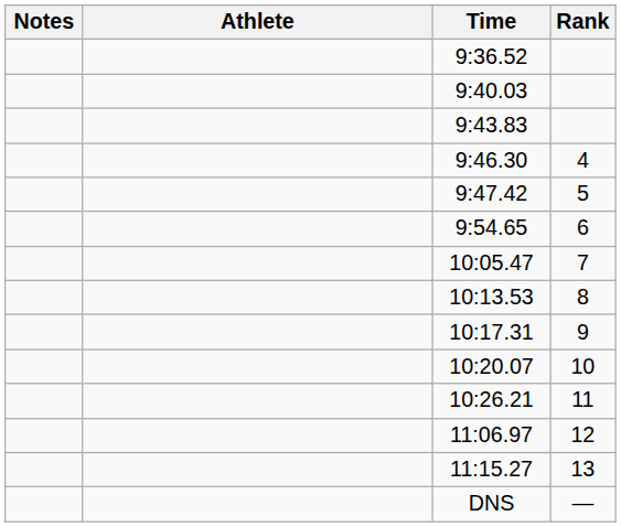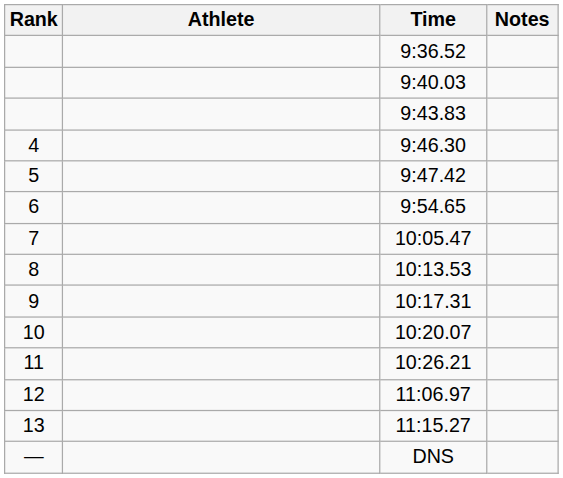 <table class="wikitable" style="text-align:center">
 <tr>
-<th width=50>Notes</th>
+<th width=40>Rank</th>
 <th width=250>Athlete</th>
 <th width=80>Time</th>
-<th width=40>Rank</th>
+<th width=50>Notes</th>
 </tr>
 <tr>
 <td></td>
 <td align=left></td>
 <td>9:36.52</td>
 <td></td>
 </tr>
 <tr>
 <td></td>
 <td align=left></td>
 <td>9:40.03</td>
 <td></td>
 </tr>
 <tr>
 <td></td>
 <td align=left></td>
 <td>9:43.83</td>
 <td></td>
 </tr>
 <tr>
-<td></td>
+<td>4</td>
 <td align=left></td>
 <td>9:46.30</td>
-<td>4</td>
+<td></td>
 </tr>
 <tr>
-<td></td>
+<td>5</td>
 <td align=left></td>
 <td>9:47.42</td>
-<td>5</td>
+<td></td>
 </tr>
 <tr>
-<td></td>
+<td>6</td>
 <td align=left></td>
 <td>9:54.65</td>
-<td>6</td>
+<td></td>
 </tr>
 <tr>
-<td></td>
+<td>7</td>
 <td align=left></td>
 <td>10:05.47</td>
-<td>7</td>
+<td></td>
 </tr>
 <tr>
-<td></td>
+<td>8</td>
 <td align=left></td>
 <td>10:13.53</td>
-<td>8</td>
+<td></td>
 </tr>
 <tr>
-<td></td>
+<td>9</td>
 <td align=left></td>
 <td>10:17.31</td>
-<td>9</td>
+<td></td>
 </tr>
 <tr>
-<td></td>
+<td>10</td>
 <td align=left></td>
 <td>10:20.07</td>
-<td>10</td>
+<td></td>
 </tr>
 <tr>
-<td></td>
+<td>11</td>
 <td align=left></td>
 <td>10:26.21</td>
-<td>11</td>
+<td></td>
 </tr>
 <tr>
-<td></td>
+<td>12</td>
 <td align=left></td>
 <td>11:06.97</td>
-<td>12</td>
+<td></td>
 </tr>
 <tr>
-<td></td>
+<td>13</td>
 <td align=left></td>
 <td>11:15.27</td>
-<td>13</td>
+<td></td>
 </tr>
 <tr>
-<td></td>
+<td>—</td>
 <td align=left></td>
 <td>DNS</td>
-<td>—</td>
+<td></td>
 </tr>
 </table>
